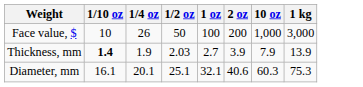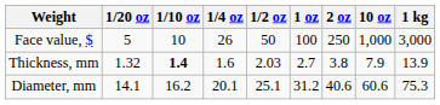 <table class = "wikitable" style="text-align:center">
 <tr>
 <th>Weight</th>
+<th>1/20 <a href='#'>oz</a></th>
 <th>1/10 <a href='#'>oz</a></th>
 <th>1/4 <a href='#'>oz</a></th>
 <th>1/2 <a href='#'>oz</a></th>
 <th>1 <a href='#'>oz</a></th>
 <th>2 <a href='#'>oz</a></th>
 <th>10 <a href='#'>oz</a></th>
 <th>1 kg</th>
 </tr>
 <tr>
 <td>Face value, <a href='#'>$</a></td>
+<td>5</td>
 <td>10</td>
 <td>26</td>
 <td>50</td>
 <td>100</td>
-<td>200</td>
+<td>250</td>
 <td>1,000</td>
 <td>3,000</td>
 </tr>
 <tr>
 <td>Thickness, mm</td>
+<td>1.32</td>
 <td><strong>1.4</strong></td>
-<td>1.9</td>
+<td>1.6</td>
 <td>2.03</td>
 <td>2.7</td>
-<td>3.9</td>
+<td>3.8</td>
 <td>7.9</td>
 <td>13.9 </td>
 </tr>
 <tr>
 <td>Diameter, mm </td>
-<td>16.1</td>
+<td>14.1</td>
+<td>16.2</td>
 <td>20.1</td>
 <td>25.1</td>
-<td>32.1</td>
+<td>31.2</td>
 <td>40.6</td>
-<td>60.3</td>
+<td>60.6</td>
 <td>75.3</td>
 </tr>
 </table>
